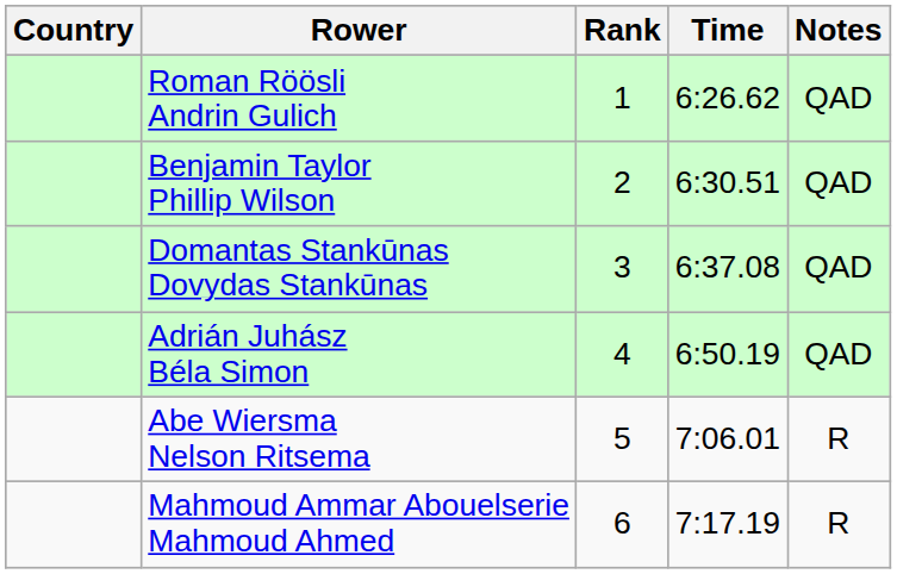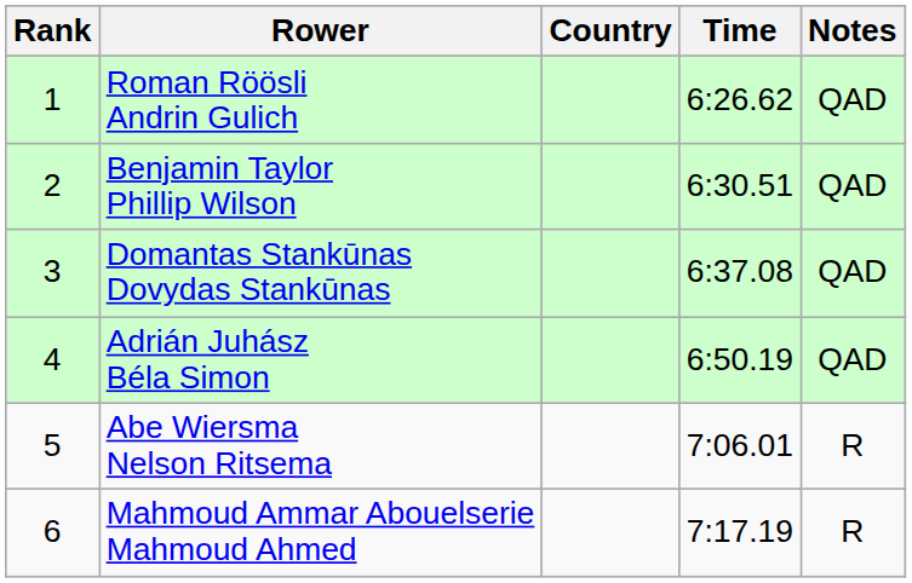 <table class="wikitable" style="text-align:center">
 <tr>
+<th>Rank</th>
+<th>Rower</th>
 <th>Country</th>
-<th>Rower</th>
-<th>Rank</th>
 <th>Time</th>
 <th>Notes</th>
 </tr>
 <tr bgcolor=ccffcc>
+<td>1</td>
+<td align="left"><a href='#'>Roman Röösli</a><br><a href='#'>Andrin Gulich</a></td>
 <td align="left"></td>
-<td align="left"><a href='#'>Roman Röösli</a><br><a href='#'>Andrin Gulich</a></td>
-<td>1</td>
 <td>6:26.62</td>
 <td>QAD</td>
 </tr>
 <tr bgcolor=ccffcc>
+<td>2</td>
+<td align="left"><a href='#'>Benjamin Taylor</a><br><a href='#'>Phillip Wilson</a></td>
 <td align="left"></td>
-<td align="left"><a href='#'>Benjamin Taylor</a><br><a href='#'>Phillip Wilson</a></td>
-<td>2</td>
 <td>6:30.51</td>
 <td>QAD</td>
 </tr>
 <tr bgcolor=ccffcc>
+<td>3</td>
+<td align="left"><a href='#'>Domantas Stankūnas</a><br><a href='#'>Dovydas Stankūnas</a></td>
 <td align="left"></td>
-<td align="left"><a href='#'>Domantas Stankūnas</a><br><a href='#'>Dovydas Stankūnas</a></td>
-<td>3</td>
 <td>6:37.08</td>
 <td>QAD</td>
 </tr>
 <tr bgcolor=ccffcc>
+<td>4</td>
+<td align="left"><a href='#'>Adrián Juhász</a><br><a href='#'>Béla Simon</a></td>
 <td align="left"></td>
-<td align="left"><a href='#'>Adrián Juhász</a><br><a href='#'>Béla Simon</a></td>
-<td>4</td>
 <td>6:50.19</td>
 <td>QAD</td>
 </tr>
 <tr>
+<td>5</td>
+<td align="left"><a href='#'>Abe Wiersma</a><br><a href='#'>Nelson Ritsema</a></td>
 <td align="left"></td>
-<td align="left"><a href='#'>Abe Wiersma</a><br><a href='#'>Nelson Ritsema</a></td>
-<td>5</td>
 <td>7:06.01</td>
 <td>R</td>
 </tr>
 <tr>
+<td>6</td>
+<td align="left"><a href='#'>Mahmoud Ammar Abouelserie</a><br><a href='#'>Mahmoud Ahmed</a></td>
 <td align="left"></td>
-<td align="left"><a href='#'>Mahmoud Ammar Abouelserie</a><br><a href='#'>Mahmoud Ahmed</a></td>
-<td>6</td>
 <td>7:17.19</td>
 <td>R</td>
 </tr>
 </table>
